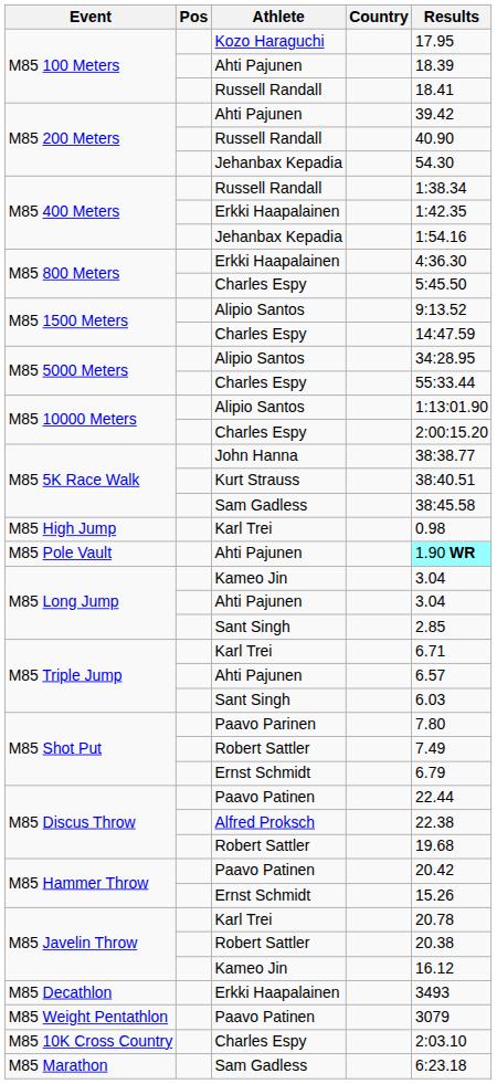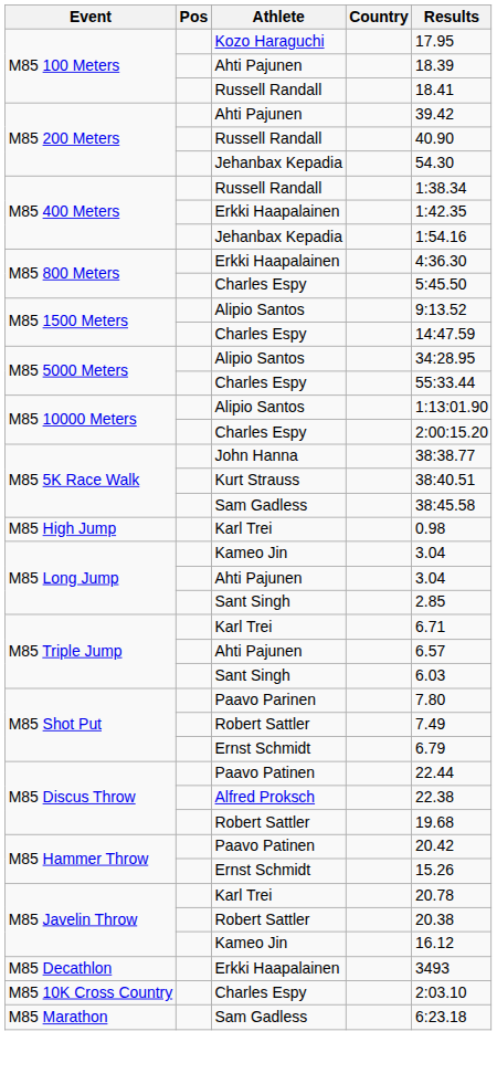 <table class="wikitable">
 <tr>
 <th>Event</th>
 <th>Pos</th>
 <th>Athlete</th>
 <th>Country</th>
 <th>Results</th>
 </tr>
 <tr>
 <td rowspan="3">M85 <a href='#'>100 Meters</a></td>
 <td align="center"></td>
 <td><a href='#'>Kozo Haraguchi</a></td>
 <td></td>
 <td>17.95</td>
 </tr>
 <tr>
 <td align="center"></td>
 <td>Ahti Pajunen</td>
 <td></td>
 <td>18.39</td>
 </tr>
 <tr>
 <td align="center"></td>
 <td>Russell Randall</td>
 <td></td>
 <td>18.41</td>
 </tr>
 <tr>
 <td rowspan="3">M85 <a href='#'>200 Meters</a></td>
 <td align="center"></td>
 <td>Ahti Pajunen</td>
 <td></td>
 <td>39.42</td>
 </tr>
 <tr>
 <td align="center"></td>
 <td>Russell Randall</td>
 <td></td>
 <td>40.90</td>
 </tr>
 <tr>
 <td align="center"></td>
 <td>Jehanbax Kepadia</td>
 <td></td>
 <td>54.30</td>
 </tr>
 <tr>
 <td rowspan="3">M85 <a href='#'>400 Meters</a></td>
 <td align="center"></td>
 <td>Russell Randall</td>
 <td></td>
 <td>1:38.34</td>
 </tr>
 <tr>
 <td align="center"></td>
 <td>Erkki Haapalainen</td>
 <td></td>
 <td>1:42.35</td>
 </tr>
 <tr>
 <td align="center"></td>
 <td>Jehanbax Kepadia</td>
 <td></td>
 <td>1:54.16</td>
 </tr>
 <tr>
 <td rowspan="2">M85 <a href='#'>800 Meters</a></td>
 <td align="center"></td>
 <td>Erkki Haapalainen</td>
 <td></td>
 <td>4:36.30</td>
 </tr>
 <tr>
 <td align="center"></td>
 <td>Charles Espy</td>
 <td></td>
 <td>5:45.50</td>
 </tr>
 <tr>
 <td rowspan="2">M85 <a href='#'>1500 Meters</a></td>
 <td align="center"></td>
 <td>Alipio Santos</td>
 <td></td>
 <td>9:13.52</td>
 </tr>
 <tr>
 <td align="center"></td>
 <td>Charles Espy</td>
 <td></td>
 <td>14:47.59</td>
 </tr>
 <tr>
 <td rowspan="2">M85 <a href='#'>5000 Meters</a></td>
 <td align="center"></td>
 <td>Alipio Santos</td>
 <td></td>
 <td>34:28.95</td>
 </tr>
 <tr>
 <td align="center"></td>
 <td>Charles Espy</td>
 <td></td>
 <td>55:33.44</td>
 </tr>
 <tr>
 <td rowspan="2">M85 <a href='#'>10000 Meters</a></td>
 <td align="center"></td>
 <td>Alipio Santos</td>
 <td></td>
 <td>1:13:01.90</td>
 </tr>
 <tr>
 <td align="center"></td>
 <td>Charles Espy</td>
 <td></td>
 <td>2:00:15.20</td>
 </tr>
 <tr>
 <td rowspan="3">M85 <a href='#'>5K Race Walk</a></td>
 <td align="center"></td>
 <td>John Hanna</td>
 <td></td>
 <td>38:38.77</td>
 </tr>
 <tr>
 <td align="center"></td>
 <td>Kurt Strauss</td>
 <td></td>
 <td>38:40.51</td>
 </tr>
 <tr>
 <td align="center"></td>
 <td>Sam Gadless</td>
 <td></td>
 <td>38:45.58</td>
 </tr>
 <tr>
 <td rowspan="1">M85 <a href='#'>High Jump</a></td>
 <td align="center"></td>
 <td>Karl Trei</td>
 <td></td>
 <td>0.98</td>
 </tr>
 <tr>
-<td rowspan="1">M85 <a href='#'>Pole Vault</a></td>
-<td align="center"></td>
-<td>Ahti Pajunen</td>
-<td></td>
-<td bgcolor=#97ffff>1.90 <strong>WR</strong></td>
-</tr>
-<tr>
 <td rowspan="3">M85 <a href='#'>Long Jump</a></td>
 <td align="center"></td>
 <td>Kameo Jin</td>
 <td></td>
 <td>3.04</td>
 </tr>
 <tr>
 <td align="center"></td>
 <td>Ahti Pajunen</td>
 <td></td>
 <td>3.04</td>
 </tr>
 <tr>
 <td align="center"></td>
 <td>Sant Singh</td>
 <td></td>
 <td>2.85</td>
 </tr>
 <tr>
 <td rowspan="3">M85 <a href='#'>Triple Jump</a></td>
 <td align="center"></td>
 <td>Karl Trei</td>
 <td></td>
 <td>6.71</td>
 </tr>
 <tr>
 <td align="center"></td>
 <td>Ahti Pajunen</td>
 <td></td>
 <td>6.57</td>
 </tr>
 <tr>
 <td align="center"></td>
 <td>Sant Singh</td>
 <td></td>
 <td>6.03</td>
 </tr>
 <tr>
 <td rowspan="3">M85 <a href='#'>Shot Put</a></td>
 <td align="center"></td>
 <td>Paavo Parinen</td>
 <td></td>
 <td>7.80</td>
 </tr>
 <tr>
 <td align="center"></td>
 <td>Robert Sattler</td>
 <td></td>
 <td>7.49</td>
 </tr>
 <tr>
 <td align="center"></td>
 <td>Ernst Schmidt</td>
 <td></td>
 <td>6.79</td>
 </tr>
 <tr>
 <td rowspan="3">M85 <a href='#'>Discus Throw</a></td>
 <td align="center"></td>
 <td>Paavo Patinen</td>
 <td></td>
 <td>22.44</td>
 </tr>
 <tr>
 <td align="center"></td>
 <td><a href='#'>Alfred Proksch</a></td>
 <td></td>
 <td>22.38</td>
 </tr>
 <tr>
 <td align="center"></td>
 <td>Robert Sattler</td>
 <td></td>
 <td>19.68</td>
 </tr>
 <tr>
 <td rowspan="2">M85 <a href='#'>Hammer Throw</a></td>
 <td align="center"></td>
 <td>Paavo Patinen</td>
 <td></td>
 <td>20.42</td>
 </tr>
 <tr>
 <td align="center"></td>
 <td>Ernst Schmidt</td>
 <td></td>
 <td>15.26</td>
 </tr>
 <tr>
 <td rowspan="3">M85 <a href='#'>Javelin Throw</a></td>
 <td align="center"></td>
 <td>Karl Trei</td>
 <td></td>
 <td>20.78</td>
 </tr>
 <tr>
 <td align="center"></td>
 <td>Robert Sattler</td>
 <td></td>
 <td>20.38</td>
 </tr>
 <tr>
 <td align="center"></td>
 <td>Kameo Jin</td>
 <td></td>
 <td>16.12</td>
 </tr>
 <tr>
 <td rowspan="1">M85 <a href='#'>Decathlon</a></td>
 <td align="center"></td>
 <td>Erkki Haapalainen</td>
 <td></td>
 <td>3493</td>
 </tr>
 <tr>
-<td rowspan="1">M85 <a href='#'>Weight Pentathlon</a></td>
-<td align="center"></td>
-<td>Paavo Patinen</td>
-<td></td>
-<td>3079</td>
-</tr>
-<tr>
 <td rowspan="1">M85 <a href='#'>10K Cross Country</a></td>
 <td align="center"></td>
 <td>Charles Espy</td>
 <td></td>
 <td>2:03.10</td>
 </tr>
 <tr>
 <td rowspan="1">M85 <a href='#'>Marathon</a></td>
 <td align="center"></td>
 <td>Sam Gadless</td>
 <td></td>
 <td>6:23.18</td>
 </tr>
 </table>
